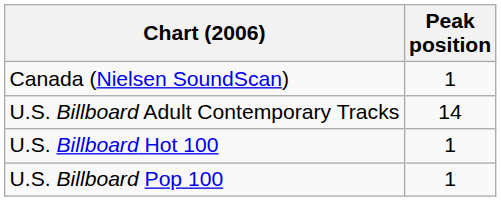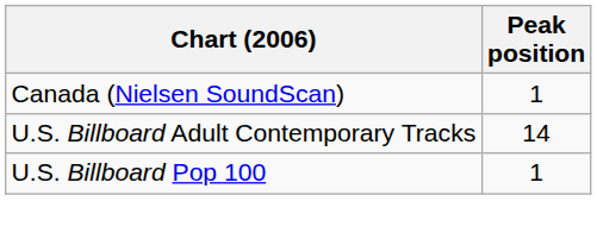 <table class="wikitable sortable">
 <tr>
 <th>Chart (2006)</th>
 <th>Peak<br>position</th>
 </tr>
 <tr>
 <td>Canada (<a href='#'>Nielsen SoundScan</a>)</td>
 <td style="text-align:center;">1</td>
 </tr>
 <tr>
 <td>U.S. <em>Billboard</em> Adult Contemporary Tracks</td>
 <td style="text-align:center;">14</td>
 </tr>
 <tr>
-<td>U.S. <a href='#'><em>Billboard</em> Hot 100</a></td>
-<td style="text-align:center;">1</td>
-</tr>
-<tr>
 <td>U.S. <em>Billboard</em> <a href='#'>Pop 100</a></td>
 <td style="text-align:center;">1</td>
 </tr>
 </table>
